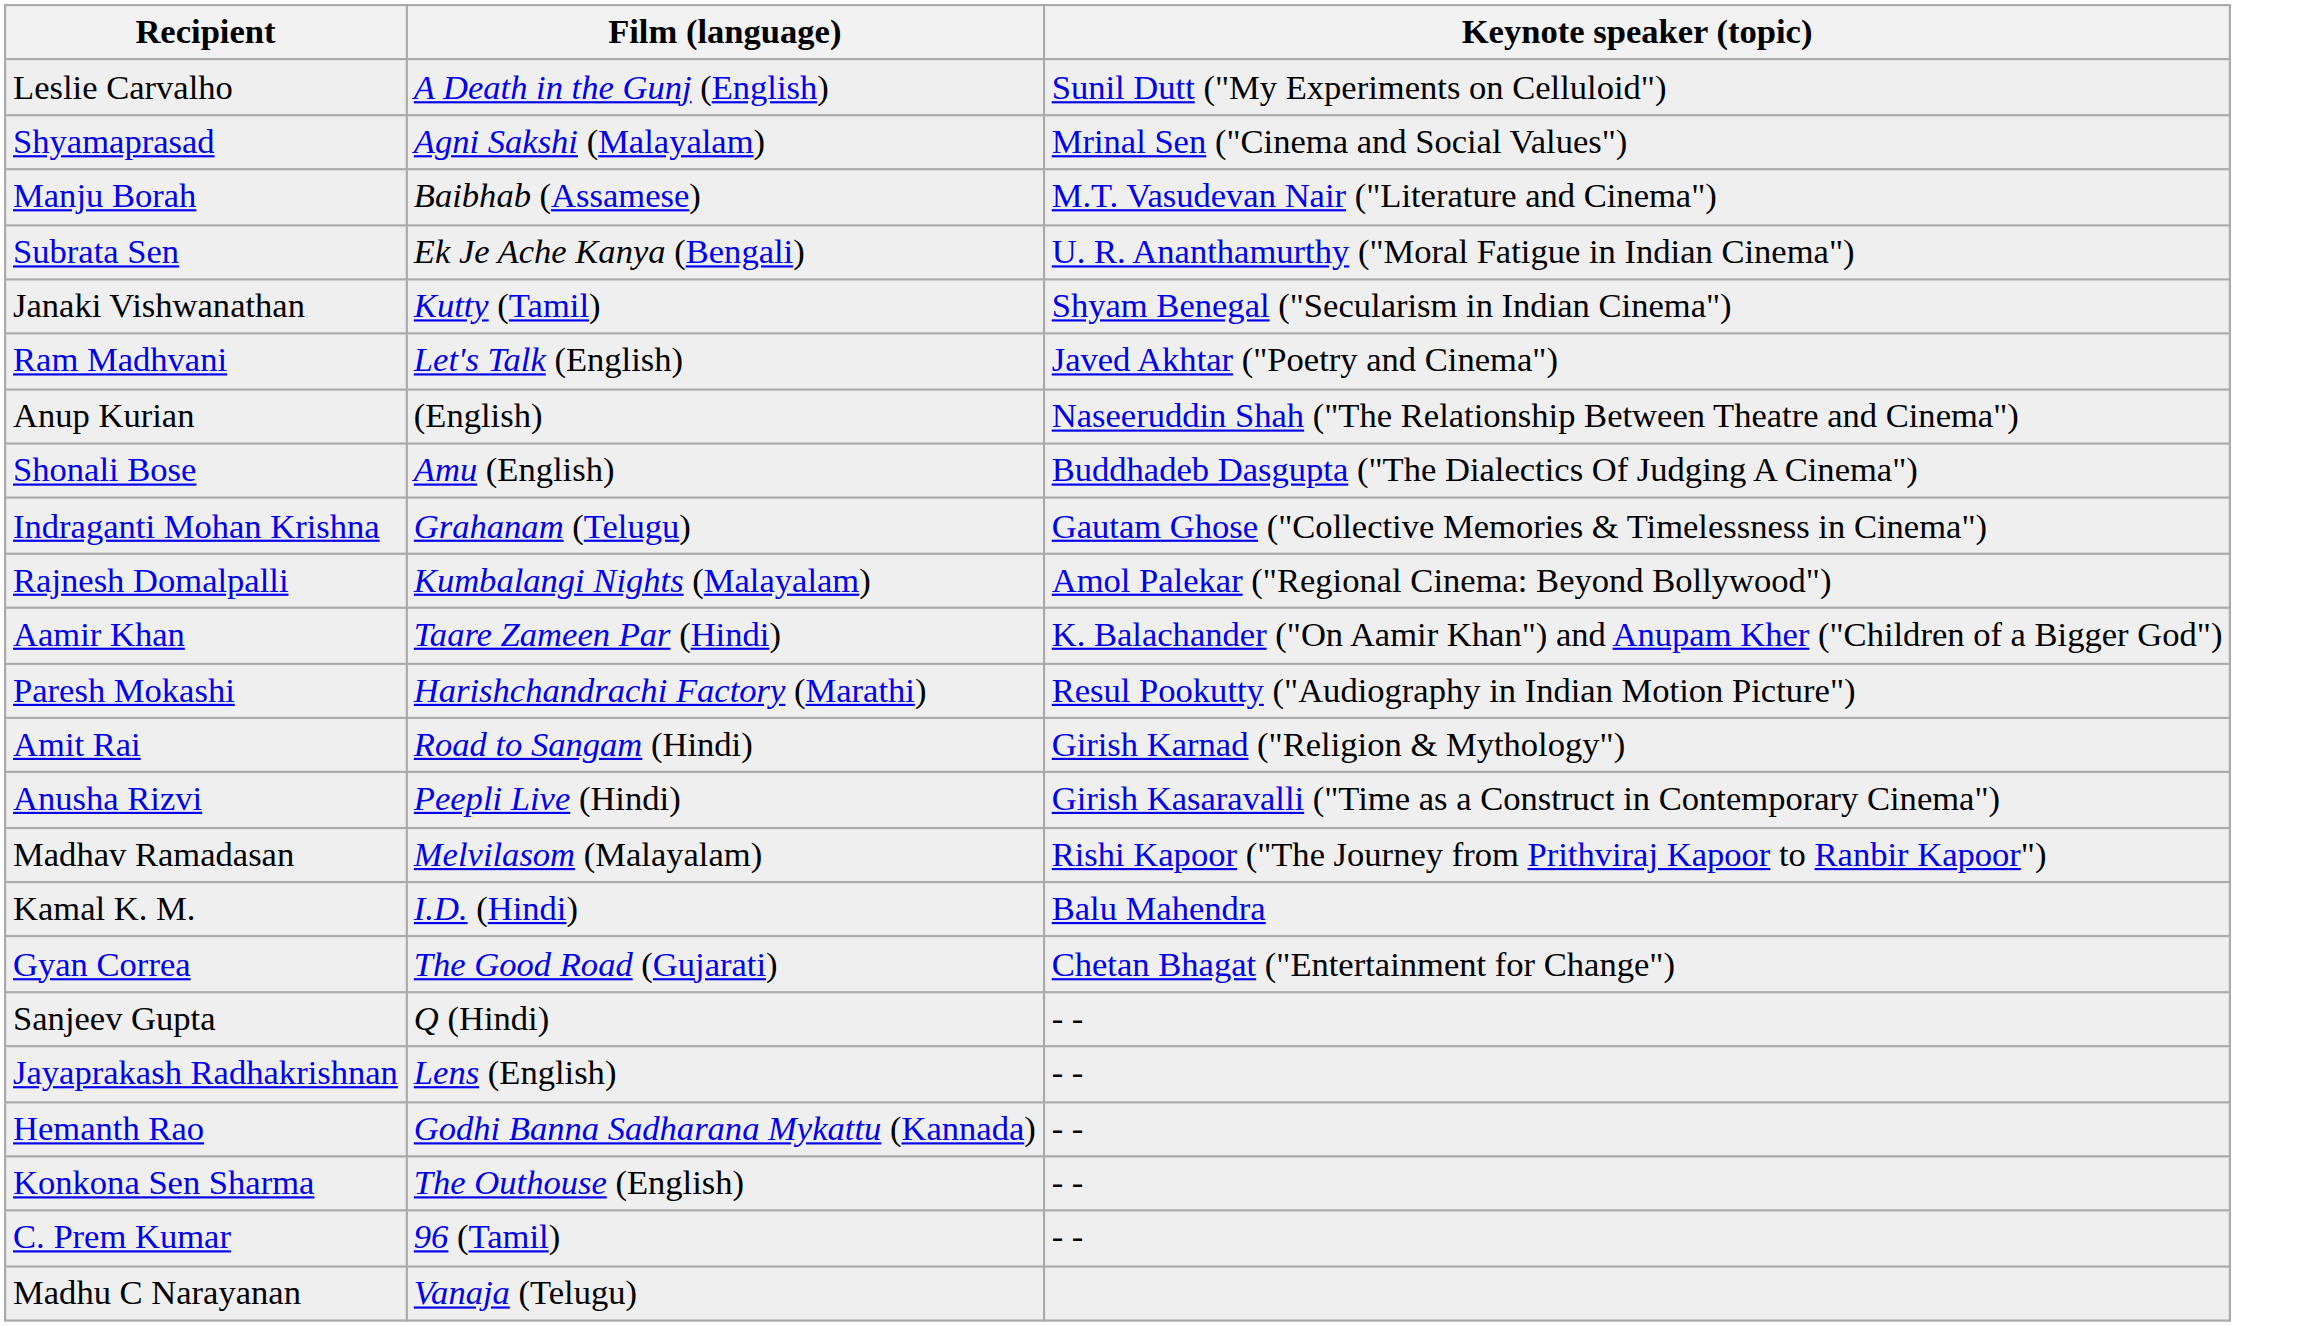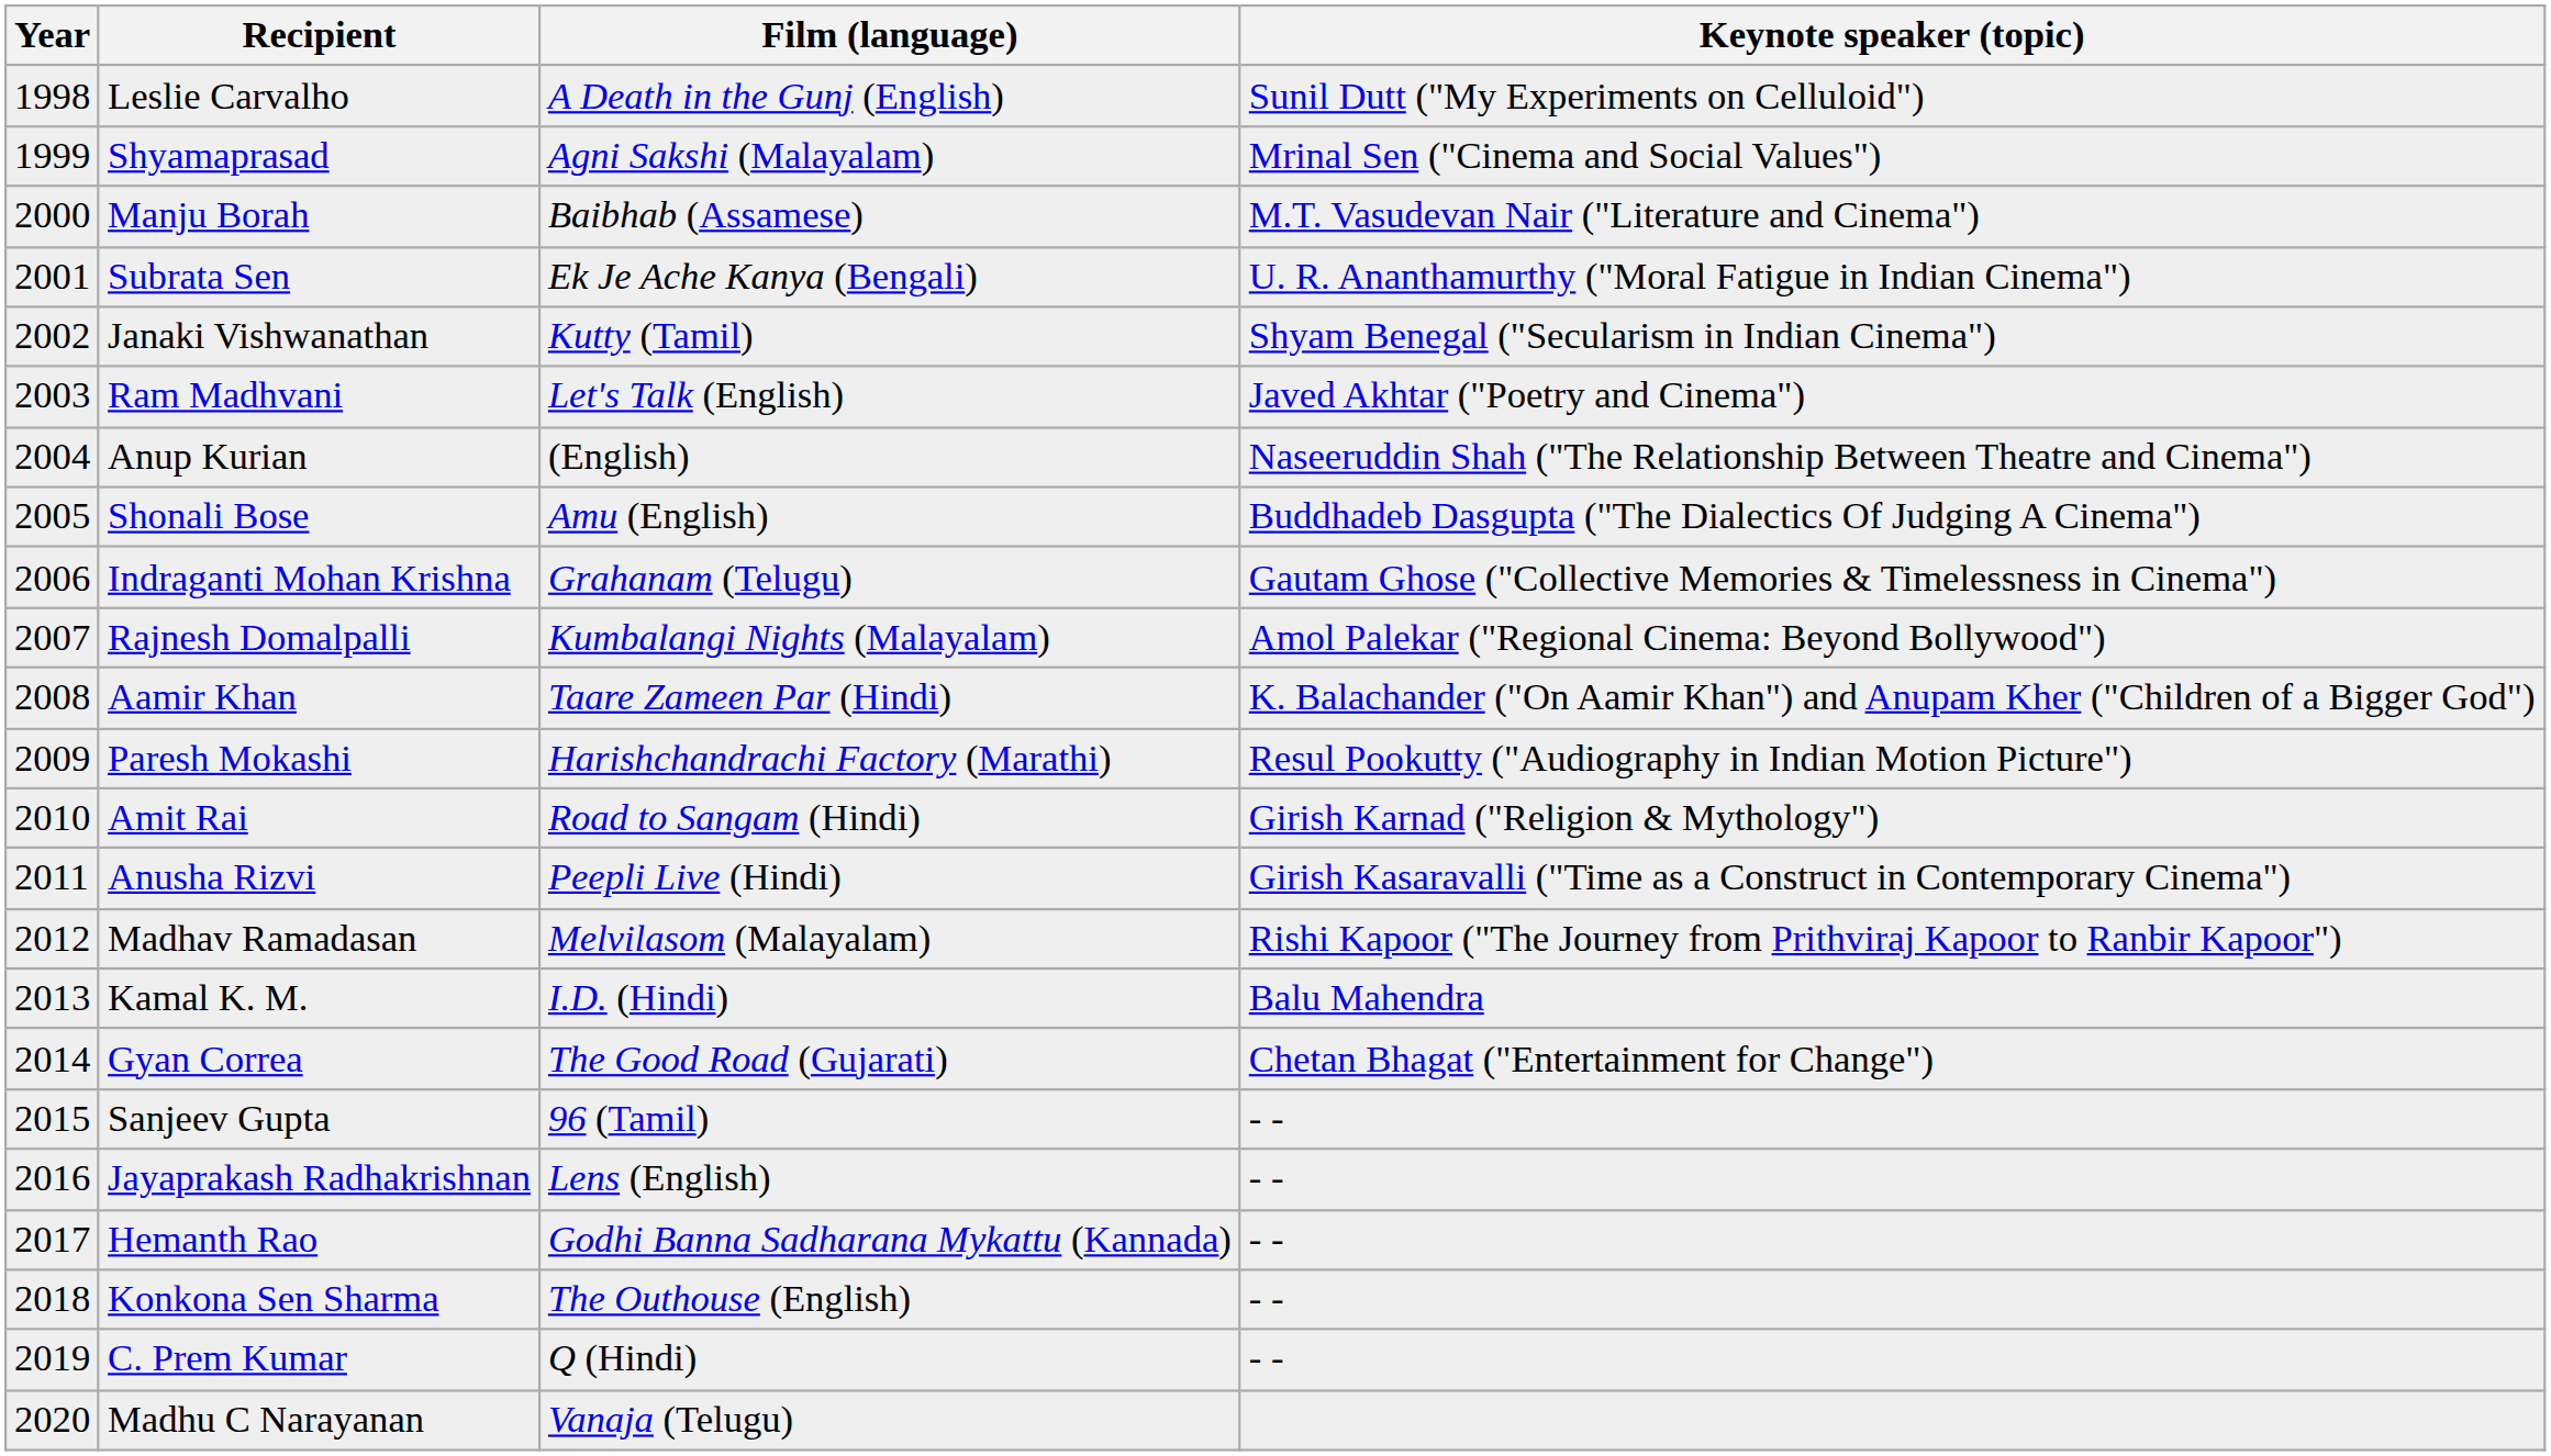 <table class="wikitable">
 <tr>
+<th>Year</th>
 <th>Recipient</th>
 <th>Film (language)</th>
 <th>Keynote speaker (topic)</th>
 </tr>
 <tr style="background:#efefef;">
+<td>1998</td>
 <td>Leslie Carvalho<br></td>
 <td><em><a href='#'>A Death in the Gunj</a></em> (<a href='#'>English</a>)</td>
 <td><a href='#'>Sunil Dutt</a> ("My Experiments on Celluloid")</td>
 </tr>
 <tr style="background:#efefef;">
+<td>1999</td>
 <td><a href='#'>Shyamaprasad</a></td>
 <td><em><a href='#'>Agni Sakshi</a></em> (<a href='#'>Malayalam</a>)</td>
 <td><a href='#'>Mrinal Sen</a> ("Cinema and Social Values")</td>
 </tr>
 <tr style="background:#efefef;">
+<td>2000</td>
 <td><a href='#'>Manju Borah</a></td>
 <td><em>Baibhab</em> (<a href='#'>Assamese</a>)</td>
 <td><a href='#'>M.T. Vasudevan Nair</a> ("Literature and Cinema")</td>
 </tr>
 <tr style="background:#efefef;">
+<td>2001</td>
 <td><a href='#'>Subrata Sen</a></td>
 <td><em>Ek Je Ache Kanya</em> (<a href='#'>Bengali</a>)</td>
 <td><a href='#'>U. R. Ananthamurthy</a> ("Moral Fatigue in Indian Cinema")</td>
 </tr>
 <tr style="background:#efefef;">
+<td>2002</td>
 <td>Janaki Vishwanathan</td>
 <td><em><a href='#'>Kutty</a></em> (<a href='#'>Tamil</a>)</td>
 <td><a href='#'>Shyam Benegal</a> ("Secularism in Indian Cinema")</td>
 </tr>
 <tr style="background:#efefef;">
+<td>2003</td>
 <td><a href='#'>Ram Madhvani</a></td>
 <td><em><a href='#'>Let's Talk</a></em> (English)</td>
 <td><a href='#'>Javed Akhtar</a> ("Poetry and Cinema")</td>
 </tr>
 <tr style="background:#efefef;">
+<td>2004</td>
 <td>Anup Kurian</td>
 <td><em></em> (English)</td>
 <td><a href='#'>Naseeruddin Shah</a> ("The Relationship Between Theatre and Cinema")</td>
 </tr>
 <tr style="background:#efefef;">
+<td>2005</td>
 <td><a href='#'>Shonali Bose</a></td>
 <td><em><a href='#'>Amu</a></em> (English)</td>
 <td><a href='#'>Buddhadeb Dasgupta</a> ("The Dialectics Of Judging A Cinema")</td>
 </tr>
 <tr style="background:#efefef;">
+<td>2006</td>
 <td><a href='#'>Indraganti Mohan Krishna</a></td>
 <td><em><a href='#'>Grahanam</a></em> (<a href='#'>Telugu</a>)</td>
 <td><a href='#'>Gautam Ghose</a> ("Collective Memories & Timelessness in Cinema")</td>
 </tr>
 <tr style="background:#efefef;">
+<td>2007</td>
 <td><a href='#'>Rajnesh Domalpalli</a></td>
 <td><em><a href='#'>Kumbalangi Nights</a></em> (<a href='#'>Malayalam</a>)</td>
 <td><a href='#'>Amol Palekar</a> ("Regional Cinema: Beyond Bollywood")</td>
 </tr>
 <tr style="background:#efefef;">
+<td>2008</td>
 <td><a href='#'>Aamir Khan</a></td>
 <td><em><a href='#'>Taare Zameen Par</a></em> (<a href='#'>Hindi</a>)</td>
 <td><a href='#'>K. Balachander</a> ("On Aamir Khan") and <a href='#'>Anupam Kher</a> ("Children of a Bigger God")</td>
 </tr>
 <tr style="background:#efefef;">
+<td>2009</td>
 <td><a href='#'>Paresh Mokashi</a></td>
 <td><em><a href='#'>Harishchandrachi Factory</a></em> (<a href='#'>Marathi</a>)</td>
 <td><a href='#'>Resul Pookutty</a> ("Audiography in Indian Motion Picture")</td>
 </tr>
 <tr style="background:#efefef;">
+<td>2010</td>
 <td><a href='#'>Amit Rai</a></td>
 <td><em><a href='#'>Road to Sangam</a></em> (Hindi)</td>
 <td><a href='#'>Girish Karnad</a> ("Religion & Mythology")</td>
 </tr>
 <tr style="background:#efefef;">
+<td>2011</td>
 <td><a href='#'>Anusha Rizvi</a></td>
 <td><em><a href='#'>Peepli Live</a></em> (Hindi)</td>
 <td><a href='#'>Girish Kasaravalli</a> ("Time as a Construct in Contemporary Cinema")</td>
 </tr>
 <tr style="background:#efefef;">
+<td>2012</td>
 <td>Madhav Ramadasan</td>
 <td><em><a href='#'>Melvilasom</a></em> (Malayalam)</td>
 <td><a href='#'>Rishi Kapoor</a> ("The Journey from <a href='#'>Prithviraj Kapoor</a> to <a href='#'>Ranbir Kapoor</a>")</td>
 </tr>
 <tr style="background:#efefef;">
+<td>2013</td>
 <td>Kamal K. M.</td>
 <td><em><a href='#'>I.D.</a></em> (<a href='#'>Hindi</a>)</td>
 <td><a href='#'>Balu Mahendra</a></td>
 </tr>
 <tr style="background:#efefef;">
+<td>2014</td>
 <td><a href='#'>Gyan Correa</a></td>
 <td><em><a href='#'>The Good Road</a></em> (<a href='#'>Gujarati</a>)</td>
 <td><a href='#'>Chetan Bhagat</a> ("Entertainment for Change")</td>
 </tr>
 <tr style="background:#efefef;">
+<td>2015</td>
 <td>Sanjeev Gupta</td>
-<td><em>Q</em> (Hindi)</td>
+<td><em><a href='#'>96</a></em> (<a href='#'>Tamil</a>)</td>
 <td>- -</td>
 </tr>
 <tr style="background:#efefef;">
+<td>2016</td>
 <td><a href='#'>Jayaprakash Radhakrishnan</a></td>
 <td><em><a href='#'>Lens</a></em> (English)</td>
 <td>- -</td>
 </tr>
 <tr style="background:#efefef;">
+<td>2017</td>
 <td><a href='#'>Hemanth Rao</a></td>
 <td><em><a href='#'>Godhi Banna Sadharana Mykattu</a></em> (<a href='#'>Kannada</a>)</td>
 <td>- -</td>
 </tr>
 <tr style="background:#efefef;">
+<td>2018</td>
 <td><a href='#'>Konkona Sen Sharma</a></td>
 <td><em><a href='#'>The Outhouse</a></em> (English)</td>
 <td>- -</td>
 </tr>
 <tr style="background:#efefef;">
+<td>2019</td>
 <td><a href='#'>C. Prem Kumar</a></td>
-<td><em><a href='#'>96</a></em> (<a href='#'>Tamil</a>)</td>
+<td><em>Q</em> (Hindi)</td>
 <td>- -</td>
 </tr>
 <tr style="background:#efefef;">
+<td>2020</td>
 <td>Madhu C Narayanan</td>
 <td><em><a href='#'>Vanaja</a></em> (Telugu)</td>
 <td></td>
 </tr>
 </table>
